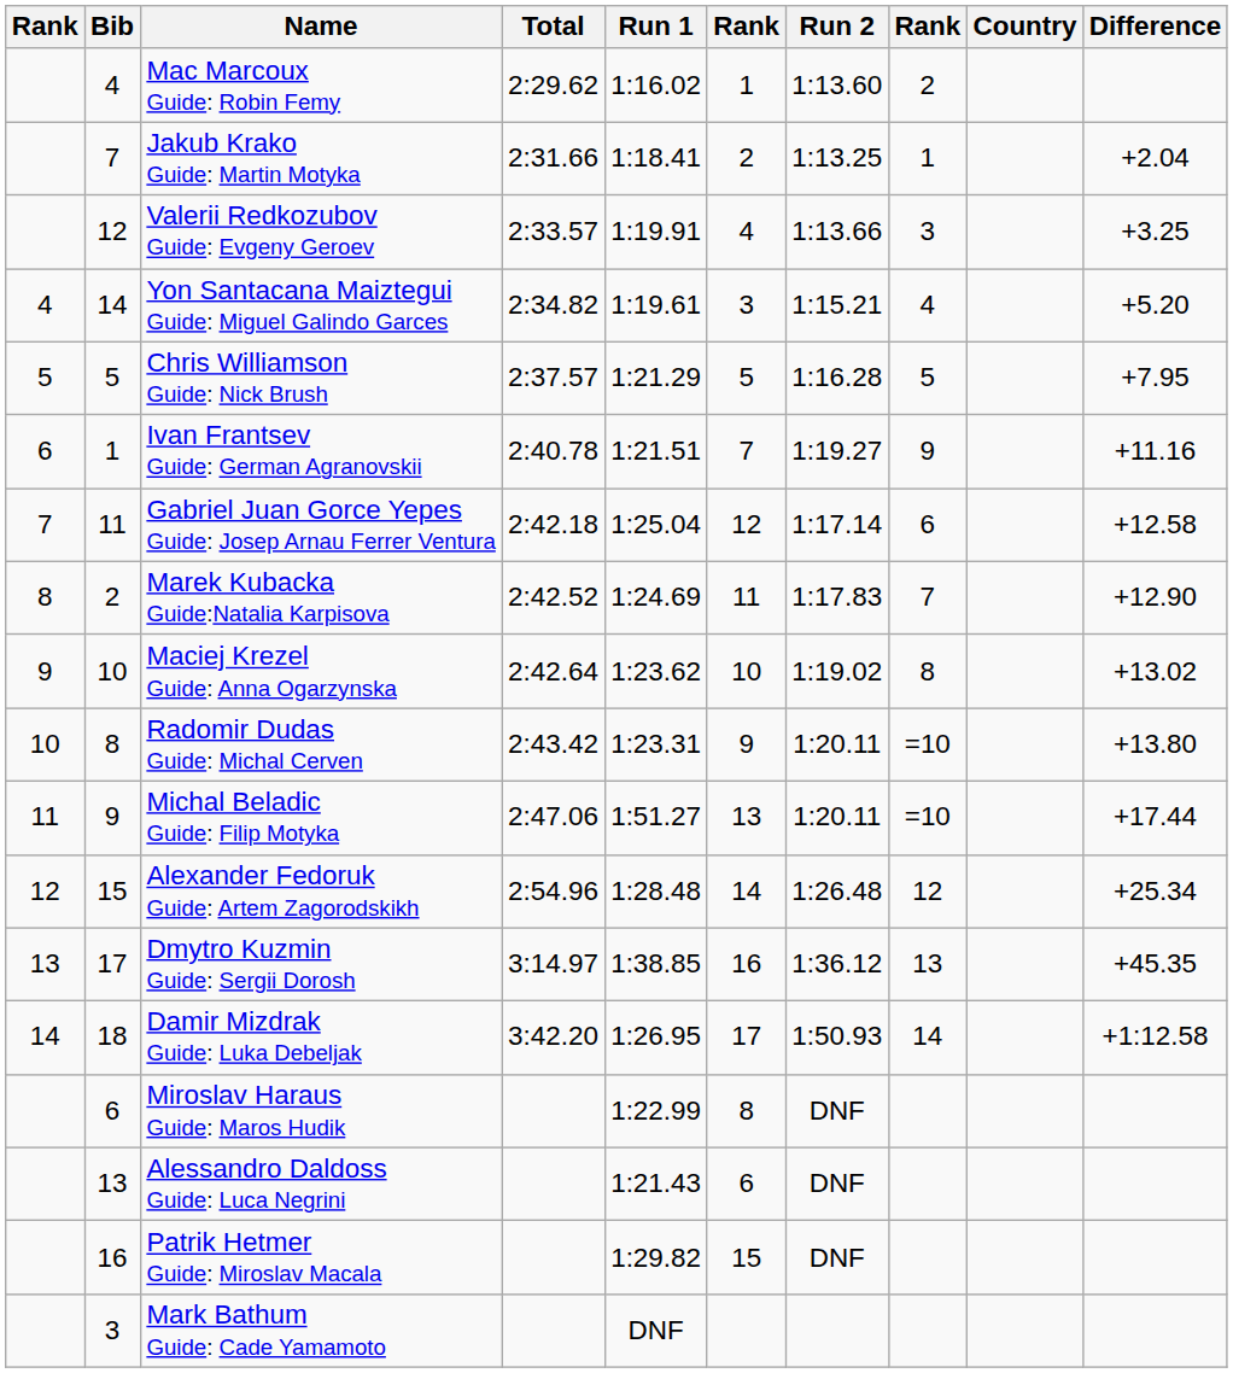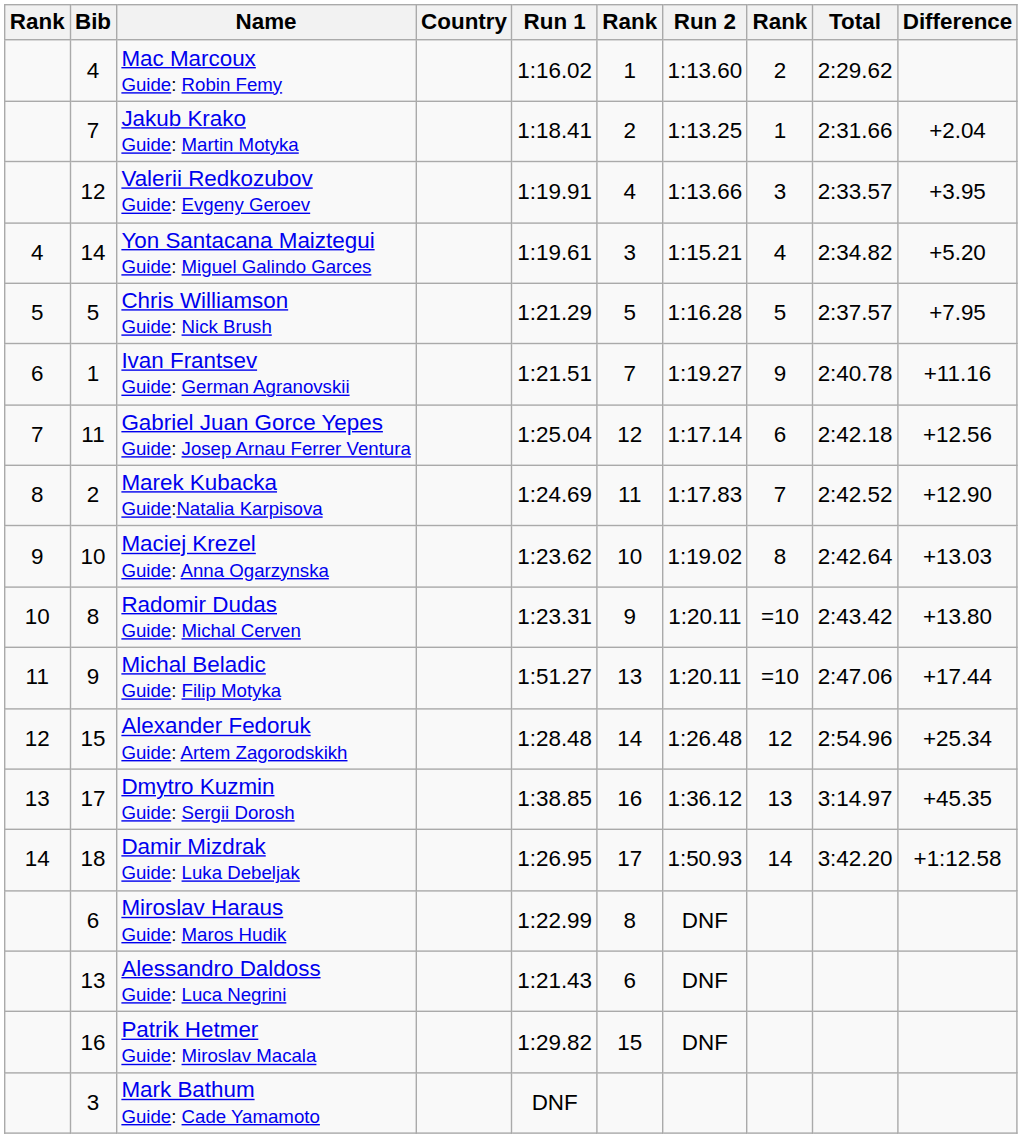 <table class="wikitable sortable" style="text-align:center">
 <tr>
 <th>Rank</th>
 <th>Bib</th>
 <th>Name</th>
-<th>Total</th>
+<th>Country</th>
 <th>Run 1</th>
 <th>Rank</th>
 <th>Run 2</th>
 <th>Rank</th>
-<th>Country</th>
+<th>Total</th>
 <th>Difference</th>
 </tr>
 <tr>
 <td></td>
 <td>4</td>
 <td align=left><a href='#'>Mac Marcoux</a><br><small><a href='#'>Guide</a>: <a href='#'>Robin Femy</a></small></td>
-<td>2:29.62</td>
+<td align=left></td>
 <td>1:16.02</td>
 <td>1</td>
 <td>1:13.60</td>
 <td>2</td>
-<td align=left></td>
+<td>2:29.62</td>
 <td></td>
 </tr>
 <tr>
 <td></td>
 <td>7</td>
 <td align=left><a href='#'>Jakub Krako</a><br><small><a href='#'>Guide</a>: <a href='#'>Martin Motyka</a></small></td>
-<td>2:31.66</td>
+<td align=left></td>
 <td>1:18.41</td>
 <td>2</td>
 <td>1:13.25</td>
 <td>1</td>
-<td align=left></td>
+<td>2:31.66</td>
 <td>+2.04</td>
 </tr>
 <tr>
 <td></td>
 <td>12</td>
 <td align=left><a href='#'>Valerii Redkozubov</a><br><small><a href='#'>Guide</a>: <a href='#'>Evgeny Geroev</a></small></td>
-<td>2:33.57</td>
+<td align=left></td>
 <td>1:19.91</td>
 <td>4</td>
 <td>1:13.66</td>
 <td>3</td>
-<td align=left></td>
-<td>+3.25</td>
+<td>2:33.57</td>
+<td>+3.95</td>
 </tr>
 <tr>
 <td>4</td>
 <td>14</td>
 <td align=left><a href='#'>Yon Santacana Maiztegui</a><br><small><a href='#'>Guide</a>: <a href='#'>Miguel Galindo Garces</a></small></td>
-<td>2:34.82</td>
+<td align=left></td>
 <td>1:19.61</td>
 <td>3</td>
 <td>1:15.21</td>
 <td>4</td>
-<td align=left></td>
+<td>2:34.82</td>
 <td>+5.20</td>
 </tr>
 <tr>
 <td>5</td>
 <td>5</td>
 <td align=left><a href='#'>Chris Williamson</a><br><small><a href='#'>Guide</a>: <a href='#'>Nick Brush</a></small></td>
-<td>2:37.57</td>
+<td align=left></td>
 <td>1:21.29</td>
 <td>5</td>
 <td>1:16.28</td>
 <td>5</td>
-<td align=left></td>
+<td>2:37.57</td>
 <td>+7.95</td>
 </tr>
 <tr>
 <td>6</td>
 <td>1</td>
 <td align=left><a href='#'>Ivan Frantsev</a><br><small><a href='#'>Guide</a>: <a href='#'>German Agranovskii</a></small></td>
-<td>2:40.78</td>
+<td align=left></td>
 <td>1:21.51</td>
 <td>7</td>
 <td>1:19.27</td>
 <td>9</td>
-<td align=left></td>
+<td>2:40.78</td>
 <td>+11.16</td>
 </tr>
 <tr>
 <td>7</td>
 <td>11</td>
 <td align=left><a href='#'>Gabriel Juan Gorce Yepes</a><br><small><a href='#'>Guide</a>: <a href='#'>Josep Arnau Ferrer Ventura</a></small></td>
-<td>2:42.18</td>
+<td align=left></td>
 <td>1:25.04</td>
 <td>12</td>
 <td>1:17.14</td>
 <td>6</td>
-<td align=left></td>
-<td>+12.58</td>
+<td>2:42.18</td>
+<td>+12.56</td>
 </tr>
 <tr>
 <td>8</td>
 <td>2</td>
 <td align=left><a href='#'>Marek Kubacka</a><br><small><a href='#'>Guide</a>:<a href='#'>Natalia Karpisova</a> </small></td>
-<td>2:42.52</td>
+<td align=left></td>
 <td>1:24.69</td>
 <td>11</td>
 <td>1:17.83</td>
 <td>7</td>
-<td align=left></td>
+<td>2:42.52</td>
 <td>+12.90</td>
 </tr>
 <tr>
 <td>9</td>
 <td>10</td>
 <td align=left><a href='#'>Maciej Krezel</a><br><small><a href='#'>Guide</a>: <a href='#'>Anna Ogarzynska</a></small></td>
-<td>2:42.64</td>
+<td align=left></td>
 <td>1:23.62</td>
 <td>10</td>
 <td>1:19.02</td>
 <td>8</td>
-<td align=left></td>
-<td>+13.02</td>
+<td>2:42.64</td>
+<td>+13.03</td>
 </tr>
 <tr>
 <td>10</td>
 <td>8</td>
 <td align=left><a href='#'>Radomir Dudas</a><br><small><a href='#'>Guide</a>: <a href='#'>Michal Cerven</a></small></td>
-<td>2:43.42</td>
+<td align=left></td>
 <td>1:23.31</td>
 <td>9</td>
 <td>1:20.11</td>
 <td>=10</td>
-<td align=left></td>
+<td>2:43.42</td>
 <td>+13.80</td>
 </tr>
 <tr>
 <td>11</td>
 <td>9</td>
 <td align=left><a href='#'>Michal Beladic</a><br><small><a href='#'>Guide</a>: <a href='#'>Filip Motyka</a></small></td>
-<td>2:47.06</td>
+<td align=left></td>
 <td>1:51.27</td>
 <td>13</td>
 <td>1:20.11</td>
 <td>=10</td>
-<td align=left></td>
+<td>2:47.06</td>
 <td>+17.44</td>
 </tr>
 <tr>
 <td>12</td>
 <td>15</td>
 <td align=left><a href='#'>Alexander Fedoruk</a><br><small><a href='#'>Guide</a>: <a href='#'>Artem Zagorodskikh</a></small></td>
-<td>2:54.96</td>
+<td align=left></td>
 <td>1:28.48</td>
 <td>14</td>
 <td>1:26.48</td>
 <td>12</td>
-<td align=left></td>
+<td>2:54.96</td>
 <td>+25.34</td>
 </tr>
 <tr>
 <td>13</td>
 <td>17</td>
 <td align=left><a href='#'>Dmytro Kuzmin</a><br><small><a href='#'>Guide</a>: <a href='#'>Sergii Dorosh</a></small></td>
-<td>3:14.97</td>
+<td align=left></td>
 <td>1:38.85</td>
 <td>16</td>
 <td>1:36.12</td>
 <td>13</td>
-<td align=left></td>
+<td>3:14.97</td>
 <td>+45.35</td>
 </tr>
 <tr>
 <td>14</td>
 <td>18</td>
 <td align=left><a href='#'>Damir Mizdrak</a><br><small><a href='#'>Guide</a>: <a href='#'>Luka Debeljak</a></small></td>
-<td>3:42.20</td>
+<td align=left></td>
 <td>1:26.95</td>
 <td>17</td>
 <td>1:50.93</td>
 <td>14</td>
-<td align=left></td>
+<td>3:42.20</td>
 <td>+1:12.58</td>
 </tr>
 <tr>
 <td></td>
 <td>6</td>
 <td align=left><a href='#'>Miroslav Haraus</a><br><small><a href='#'>Guide</a>: <a href='#'>Maros Hudik</a></small></td>
-<td></td>
+<td align=left></td>
 <td>1:22.99</td>
 <td>8</td>
 <td>DNF</td>
 <td></td>
-<td align=left></td>
+<td></td>
 <td></td>
 </tr>
 <tr>
 <td></td>
 <td>13</td>
 <td align=left><a href='#'>Alessandro Daldoss</a><br><small><a href='#'>Guide</a>: <a href='#'>Luca Negrini</a></small></td>
-<td></td>
+<td align=left></td>
 <td>1:21.43</td>
 <td>6</td>
 <td>DNF</td>
 <td></td>
-<td align=left></td>
+<td></td>
 <td></td>
 </tr>
 <tr>
 <td></td>
 <td>16</td>
 <td align=left><a href='#'>Patrik Hetmer</a><br><small><a href='#'>Guide</a>: <a href='#'>Miroslav Macala</a></small></td>
-<td></td>
+<td align=left></td>
 <td>1:29.82</td>
 <td>15</td>
 <td>DNF</td>
 <td></td>
-<td align=left></td>
+<td></td>
 <td></td>
 </tr>
 <tr>
 <td></td>
 <td>3</td>
 <td align=left><a href='#'>Mark Bathum</a><br><small><a href='#'>Guide</a>: <a href='#'>Cade Yamamoto</a></small></td>
-<td></td>
+<td align=left></td>
 <td>DNF</td>
 <td></td>
 <td></td>
 <td></td>
-<td align=left></td>
+<td></td>
 <td></td>
 </tr>
 </table>
